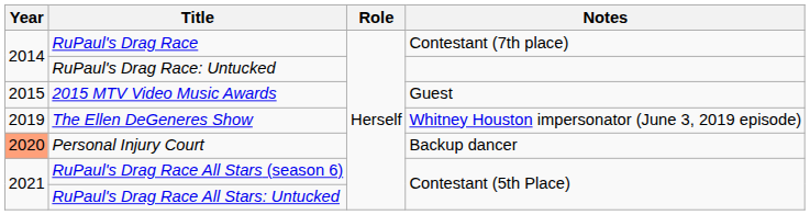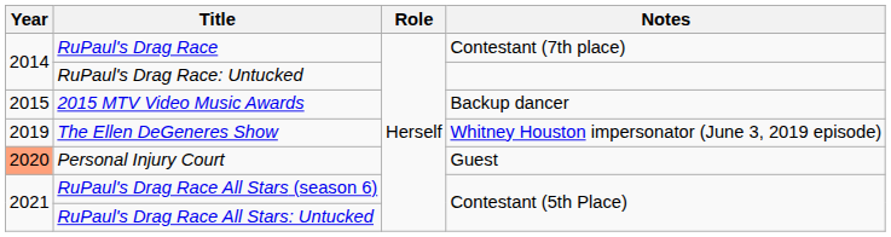 <table class="wikitable">
 <tr>
 <th>Year</th>
 <th>Title</th>
 <th>Role</th>
 <th>Notes</th>
 </tr>
 <tr>
 <td rowspan="2">2014</td>
 <td><a href='#'><em>RuPaul's Drag Race</em></a></td>
 <td rowspan="7">Herself</td>
 <td>Contestant (7th place)</td>
 </tr>
 <tr>
 <td><em>RuPaul's Drag Race: Untucked</em></td>
 <td></td>
 </tr>
 <tr>
 <td>2015</td>
 <td><em><a href='#'>2015 MTV Video Music Awards</a></em></td>
-<td>Guest</td>
+<td>Backup dancer</td>
 </tr>
 <tr>
 <td>2019</td>
 <td><em><a href='#'>The Ellen DeGeneres Show</a></em></td>
 <td><a href='#'>Whitney Houston</a> impersonator (June 3, 2019 episode)</td>
 </tr>
 <tr>
 <td style="background: lightsalmon;">2020</td>
 <td><em>Personal Injury Court</em></td>
-<td>Backup dancer</td>
+<td>Guest</td>
 </tr>
 <tr>
 <td rowspan="2">2021</td>
 <td><a href='#'><em>RuPaul's Drag Race All Stars</em> (season 6)</a></td>
 <td rowspan="2">Contestant (5th Place)</td>
 </tr>
 <tr>
 <td scope="row"><a href='#'><em>RuPaul's Drag Race All Stars: Untucked</em></a></td>
 </tr>
 </table>
